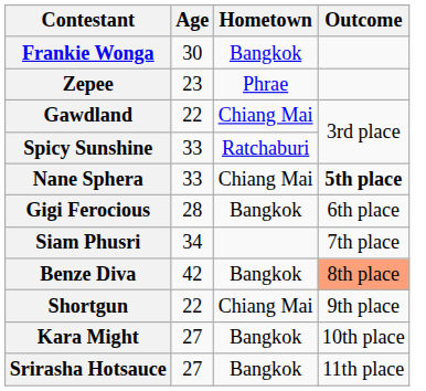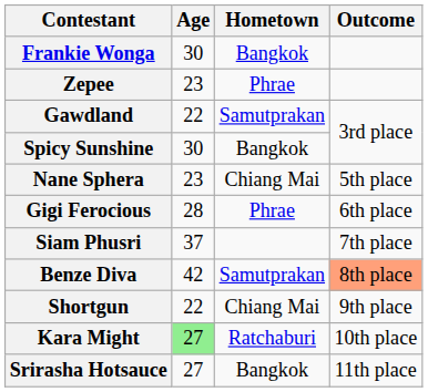 <table class="wikitable sortable" style="text-align:center">
 <tr>
 <th scope="col">Contestant</th>
 <th scope="col">Age</th>
 <th scope="col">Hometown</th>
 <th scope="col">Outcome</th>
 </tr>
 <tr>
 <th scope="row" nowrap><a href='#'>Frankie Wonga</a></th>
 <td>30</td>
 <td><a href='#'>Bangkok</a></td>
 <td></td>
 </tr>
 <tr>
 <th scope="row">Zepee</th>
 <td>23</td>
 <td><a href='#'>Phrae</a></td>
 <td></td>
 </tr>
 <tr>
 <th scope="row">Gawdland</th>
 <td>22</td>
-<td><a href='#'>Chiang Mai</a></td>
+<td><a href='#'>Samutprakan</a></td>
 <td rowspan="2">3rd place</td>
 </tr>
 <tr>
 <th scope="row" nowrap>Spicy Sunshine</th>
-<td>33</td>
-<td><a href='#'>Ratchaburi</a></td>
+<td>30</td>
+<td>Bangkok</td>
 </tr>
 <tr>
 <th scope="row">Nane Sphera</th>
-<td>33</td>
+<td>23</td>
 <td>Chiang Mai</td>
-<td><strong>5th place</strong></td>
+<td>5th place</td>
 </tr>
 <tr>
 <th scope="row" nowrap>Gigi Ferocious</th>
 <td>28</td>
-<td>Bangkok</td>
+<td><a href='#'>Phrae</a></td>
 <td>6th place</td>
 </tr>
 <tr>
 <th scope="row">Siam Phusri</th>
-<td>34</td>
+<td>37</td>
 <td></td>
 <td>7th place</td>
 </tr>
 <tr>
 <th scope="row">Benze Diva</th>
 <td>42</td>
-<td>Bangkok</td>
+<td><a href='#'>Samutprakan</a></td>
 <td style="background: lightsalmon;">8th place</td>
 </tr>
 <tr>
 <th scope="row" nowrap>Shortgun</th>
 <td>22</td>
 <td>Chiang Mai</td>
 <td>9th place</td>
 </tr>
 <tr>
 <th scope="row">Kara Might</th>
-<td>27</td>
-<td>Bangkok</td>
+<td style="background: lightgreen;">27</td>
+<td><a href='#'>Ratchaburi</a></td>
 <td>10th place</td>
 </tr>
 <tr>
 <th scope="row" nowrap>Srirasha Hotsauce</th>
 <td>27</td>
 <td>Bangkok</td>
 <td>11th place</td>
 </tr>
 </table>
